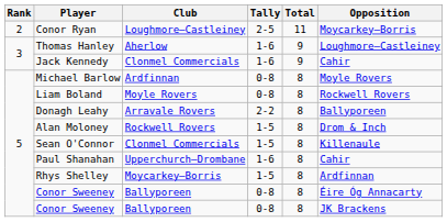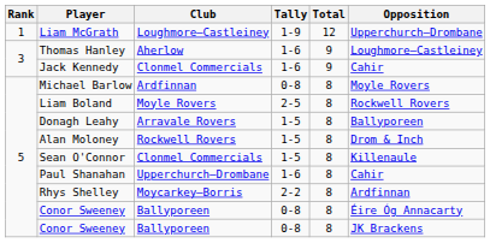 <table class="wikitable">
 <tr>
 <th>Rank</th>
 <th>Player</th>
 <th>Club</th>
 <th>Tally</th>
 <th>Total</th>
 <th>Opposition</th>
 </tr>
 <tr>
-<td style="text-align:center;">2</td>
-<td>Conor Ryan</td>
+<td style="text-align:center;">1</td>
+<td><a href='#'>Liam McGrath</a></td>
 <td><a href='#'>Loughmore–Castleiney</a></td>
-<td align=center>2-5</td>
-<td align=center>11</td>
-<td><a href='#'>Moycarkey–Borris</a></td>
+<td align=center>1-9</td>
+<td align=center>12</td>
+<td><a href='#'>Upperchurch–Drombane</a></td>
 </tr>
 <tr>
 <td rowspan="2" style="text-align:center;">3</td>
 <td>Thomas Hanley</td>
 <td><a href='#'>Aherlow</a></td>
 <td align=center>1-6</td>
 <td align=center>9</td>
 <td><a href='#'>Loughmore–Castleiney</a></td>
 </tr>
 <tr>
 <td>Jack Kennedy</td>
 <td><a href='#'>Clonmel Commercials</a></td>
 <td align=center>1-6</td>
 <td align=center>9</td>
 <td><a href='#'>Cahir</a></td>
 </tr>
 <tr>
 <td rowspan="9" style="text-align:center;">5</td>
 <td>Michael Barlow</td>
 <td><a href='#'>Ardfinnan</a></td>
 <td align=center>0-8</td>
 <td align=center>8</td>
 <td><a href='#'>Moyle Rovers</a></td>
 </tr>
 <tr>
 <td>Liam Boland</td>
 <td><a href='#'>Moyle Rovers</a></td>
-<td align=center>0-8</td>
+<td align=center>2-5</td>
 <td align=center>8</td>
 <td><a href='#'>Rockwell Rovers</a></td>
 </tr>
 <tr>
 <td>Donagh Leahy</td>
 <td><a href='#'>Arravale Rovers</a></td>
-<td align=center>2-2</td>
+<td align=center>1-5</td>
 <td align=center>8</td>
 <td><a href='#'>Ballyporeen</a></td>
 </tr>
 <tr>
 <td>Alan Moloney</td>
 <td><a href='#'>Rockwell Rovers</a></td>
 <td align=center>1-5</td>
 <td align=center>8</td>
 <td><a href='#'>Drom & Inch</a></td>
 </tr>
 <tr>
 <td>Sean O'Connor</td>
 <td><a href='#'>Clonmel Commercials</a></td>
 <td align=center>1-5</td>
 <td align=center>8</td>
 <td><a href='#'>Killenaule</a></td>
 </tr>
 <tr>
 <td>Paul Shanahan</td>
 <td><a href='#'>Upperchurch–Drombane</a></td>
 <td align=center>1-6</td>
 <td align=center>8</td>
 <td><a href='#'>Cahir</a></td>
 </tr>
 <tr>
 <td>Rhys Shelley</td>
 <td><a href='#'>Moycarkey–Borris</a></td>
-<td align=center>1-5</td>
+<td align=center>2-2</td>
 <td align=center>8</td>
 <td><a href='#'>Ardfinnan</a></td>
 </tr>
 <tr>
 <td><a href='#'>Conor Sweeney</a></td>
 <td><a href='#'>Ballyporeen</a></td>
 <td align=center>0-8</td>
 <td align=center>8</td>
 <td><a href='#'>Éire Óg Annacarty</a></td>
 </tr>
 <tr>
 <td><a href='#'>Conor Sweeney</a></td>
 <td><a href='#'>Ballyporeen</a></td>
 <td align=center>0-8</td>
 <td align=center>8</td>
 <td><a href='#'>JK Brackens</a></td>
 </tr>
 </table>
